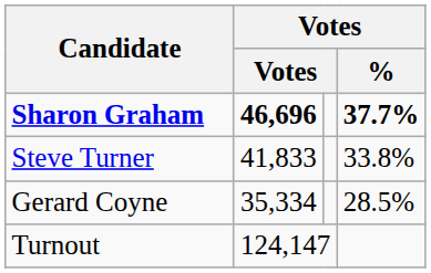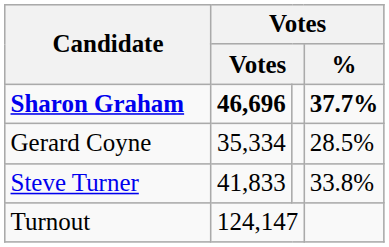 <table class="wikitable">
 <tr>
 <th rowspan="2" width="125">Candidate</th>
 <th colspan="3" width="75">Votes</th>
 </tr>
 <tr>
 <th colspan="2">Votes</th>
 <th>%</th>
 </tr>
 <tr>
 <td><strong><a href='#'>Sharon Graham</a></strong> </td>
 <td><strong>46,696</strong></td>
 <td align="center"></td>
 <td><strong>37.7%</strong></td>
 </tr>
 <tr>
+<td>Gerard Coyne</td>
+<td>35,334</td>
+<td align="center"></td>
+<td>28.5%</td>
+</tr>
+<tr>
 <td><a href='#'>Steve Turner</a></td>
 <td>41,833</td>
 <td align="center"></td>
 <td>33.8%</td>
-</tr>
-<tr>
-<td>Gerard Coyne</td>
-<td>35,334</td>
-<td align="center"></td>
-<td>28.5%</td>
 </tr>
 <tr>
 <td>Turnout</td>
 <td colspan="2">124,147</td>
 <td></td>
 </tr>
 </table>
